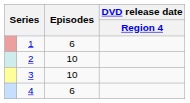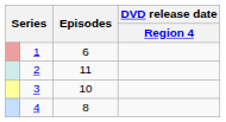 <table class="wikitable" style="text-align: center;">
 <tr>
 <th style="padding: 0 8px;" colspan="2" rowspan="2">Series</th>
 <th style="padding: 0 8px;" rowspan="2">Episodes</th>
 <th><a href='#'>DVD</a> release date</th>
 </tr>
 <tr>
 <th><a href='#'>Region 4</a></th>
 </tr>
 <tr>
 <td style="background: #ED9E9E;" height="10px"></td>
 <td><a href='#'>1</a></td>
 <td>6</td>
 <td></td>
 </tr>
 <tr>
 <td style="background: #CFECEC;" height="10px"></td>
 <td><a href='#'>2</a></td>
-<td>10</td>
+<td>11</td>
 <td style="padding: 0 8px;"></td>
 </tr>
 <tr>
 <td style="background: #FFFF99;" height="10px"></td>
 <td><a href='#'>3</a></td>
 <td>10</td>
 <td></td>
 </tr>
 <tr>
 <td style="background: #C6DEFF;" height="10px"></td>
 <td><a href='#'>4</a></td>
-<td>6</td>
+<td>8</td>
 <td></td>
 </tr>
 </table>
